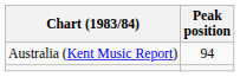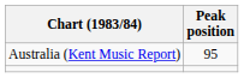 <table class="wikitable">
 <tr>
 <th>Chart (1983/84)</th>
 <th>Peak<br>position</th>
 </tr>
 <tr>
 <td>Australia (<a href='#'>Kent Music Report</a>)</td>
-<td style="text-align:center;">94</td>
+<td style="text-align:center;">95</td>
 </tr>
 <tr>
 <td></td>
 </tr>
 </table>
